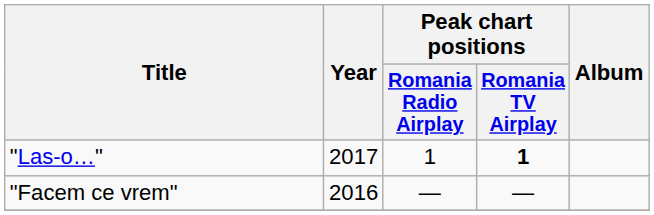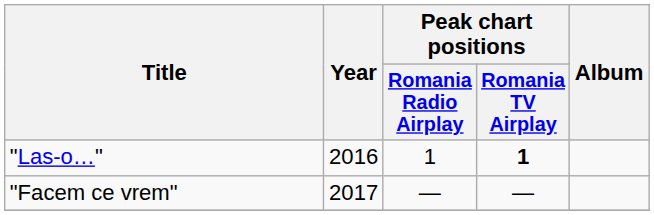 <table class="wikitable">
 <tr>
 <th scope="col" rowspan="2" style="width:14em;">Title</th>
 <th scope="col" rowspan="2">Year</th>
 <th scope="col" colspan="2">Peak chart positions</th>
 <th scope="col" rowspan="2">Album</th>
 </tr>
 <tr>
 <th scope="col" style="width:4em;font-size:90%;"><a href='#'>Romania Radio Airplay</a></th>
 <th scope="col" style="width:4em;font-size:90%;"><a href='#'>Romania TV Airplay</a></th>
 </tr>
 <tr>
 <td>"<a href='#'>Las-o…</a>"<br> </td>
-<td>2017</td>
+<td>2016</td>
 <td align=center>1</td>
 <td align=center><strong>1</strong></td>
 <td></td>
 </tr>
 <tr>
 <td>"Facem ce vrem"<br> </td>
-<td>2016</td>
+<td>2017</td>
 <td align=center>—</td>
 <td align=center>—</td>
 <td></td>
 </tr>
 <tr>
 </tr>
 </table>
